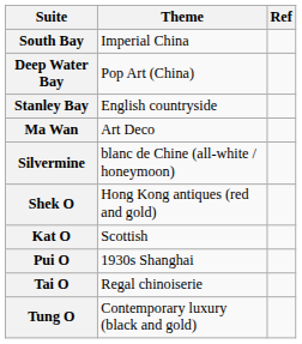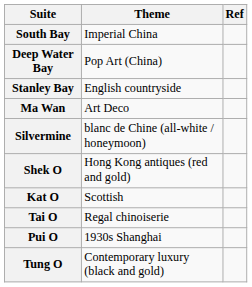 <table class="wikitable sortable mw-collapsible collapsed floatright" style="text-align:left;font-size:80%;width:20em;">
 <tr>
 <th>Suite</th>
 <th>Theme</th>
 <th class="unsortable">Ref</th>
 </tr>
 <tr>
 <th>South Bay</th>
 <td>Imperial China</td>
 <td></td>
 </tr>
 <tr>
 <th>Deep Water Bay</th>
 <td>Pop Art (China)</td>
 <td></td>
 </tr>
 <tr>
 <th>Stanley Bay</th>
 <td>English countryside</td>
 <td></td>
 </tr>
 <tr>
 <th>Ma Wan</th>
 <td>Art Deco</td>
 <td></td>
 </tr>
 <tr>
 <th>Silvermine</th>
 <td>blanc de Chine (all-white / honeymoon)</td>
 <td></td>
 </tr>
 <tr>
 <th>Shek O</th>
 <td>Hong Kong antiques (red and gold)</td>
 <td></td>
 </tr>
 <tr>
 <th>Kat O</th>
 <td>Scottish</td>
 <td></td>
 </tr>
 <tr>
-<th>Pui O</th>
-<td>1930s Shanghai</td>
+<th>Tai O</th>
+<td>Regal chinoiserie</td>
 <td></td>
 </tr>
 <tr>
-<th>Tai O</th>
-<td>Regal chinoiserie</td>
+<th>Pui O</th>
+<td>1930s Shanghai</td>
 <td></td>
 </tr>
 <tr>
 <th>Tung O</th>
 <td>Contemporary luxury (black and gold)</td>
 <td></td>
 </tr>
 </table>
